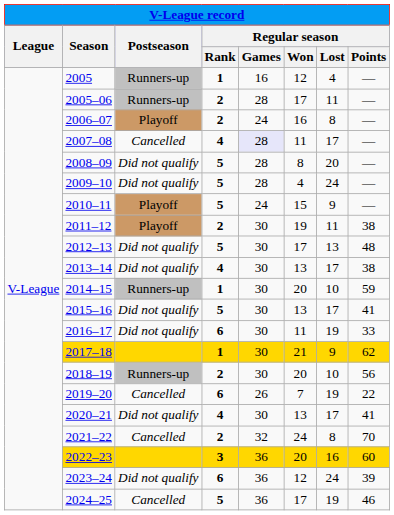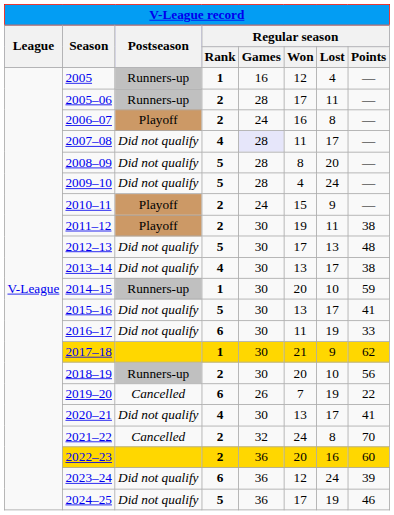 <table class="wikitable">
 <tr>
 <th colspan="8" style="background:#039DF3; border:1px solid #ED150D"><a href='#'><span>V-League record</span></a></th>
 </tr>
 <tr>
 </tr>
 <tr bgcolor=#7070ff>
 <th rowspan="2">League</th>
 <th rowspan="2">Season</th>
 <th rowspan="2">Postseason</th>
 <th colspan="5">Regular season</th>
 </tr>
 <tr>
 <th>Rank</th>
 <th>Games</th>
 <th>Won</th>
 <th>Lost</th>
 <th>Points</th>
 </tr>
 <tr>
 <td rowspan=21><a href='#'>V-League</a></td>
 <td><a href='#'>2005</a></td>
 <td align=center  bgcolor="silver">Runners-up</td>
 <td align=center><strong>1</strong></td>
 <td align=center>16</td>
 <td align=center>12</td>
 <td align=center>4</td>
 <td align=center>—</td>
 </tr>
 <tr>
 <td><a href='#'>2005–06</a></td>
 <td align=center  bgcolor="silver">Runners-up</td>
 <td align=center><strong>2</strong></td>
 <td align=center>28</td>
 <td align=center>17</td>
 <td align=center>11</td>
 <td align=center>—</td>
 </tr>
 <tr>
 <td><a href='#'>2006–07</a></td>
 <td align=center bgcolor="#cc9966">Playoff</td>
 <td align=center><strong>2</strong></td>
 <td align=center>24</td>
 <td align=center>16</td>
 <td align=center>8</td>
 <td align=center>—</td>
 </tr>
 <tr>
 <td><a href='#'>2007–08</a></td>
-<td align=center><em>Cancelled</em></td>
+<td align=center><em>Did not qualify</em></td>
 <td align=center><strong>4</strong></td>
 <td align=center style="background: lavender;">28</td>
 <td align=center>11</td>
 <td align=center>17</td>
 <td align=center>—</td>
 </tr>
 <tr>
 <td><a href='#'>2008–09</a></td>
 <td align=center><em>Did not qualify</em></td>
 <td align=center><strong>5</strong></td>
 <td align=center>28</td>
 <td align=center>8</td>
 <td align=center>20</td>
 <td align=center>—</td>
 </tr>
 <tr>
 <td><a href='#'>2009–10</a></td>
 <td align=center><em>Did not qualify</em></td>
 <td align=center><strong>5</strong></td>
 <td align=center>28</td>
 <td align=center>4</td>
 <td align=center>24</td>
 <td align=center>—</td>
 </tr>
 <tr>
 <td><a href='#'>2010–11</a></td>
 <td align=center bgcolor="#cc9966">Playoff</td>
-<td align=center><strong>5</strong></td>
+<td align=center><strong>2</strong></td>
 <td align=center>24</td>
 <td align=center>15</td>
 <td align=center>9</td>
 <td align=center>—</td>
 </tr>
 <tr>
 <td><a href='#'>2011–12</a></td>
 <td align=center bgcolor="#cc9966">Playoff</td>
 <td align=center><strong>2</strong></td>
 <td align=center>30</td>
 <td align=center>19</td>
 <td align=center>11</td>
 <td align=center>38</td>
 </tr>
 <tr>
 <td><a href='#'>2012–13</a></td>
 <td align=center><em>Did not qualify</em></td>
 <td align=center><strong>5</strong></td>
 <td align=center>30</td>
 <td align=center>17</td>
 <td align=center>13</td>
 <td align=center>48</td>
 </tr>
 <tr>
 <td><a href='#'>2013–14</a></td>
 <td align=center><em>Did not qualify</em></td>
 <td align=center><strong>4</strong></td>
 <td align=center>30</td>
 <td align=center>13</td>
 <td align=center>17</td>
 <td align=center>38</td>
 </tr>
 <tr>
 <td><a href='#'>2014–15</a></td>
 <td align=center  bgcolor="silver">Runners-up</td>
 <td align=center><strong>1</strong></td>
 <td align=center>30</td>
 <td align=center>20</td>
 <td align=center>10</td>
 <td align=center>59</td>
 </tr>
 <tr>
 <td><a href='#'>2015–16</a></td>
 <td align=center><em>Did not qualify</em></td>
 <td align=center><strong>5</strong></td>
 <td align=center>30</td>
 <td align=center>13</td>
 <td align=center>17</td>
 <td align=center>41</td>
 </tr>
 <tr>
 <td><a href='#'>2016–17</a></td>
 <td align=center><em>Did not qualify</em></td>
 <td align=center><strong>6</strong></td>
 <td align=center>30</td>
 <td align=center>11</td>
 <td align=center>19</td>
 <td align=center>33</td>
 </tr>
 <tr style="background:gold;">
 <td><a href='#'>2017–18</a></td>
 <td align=center></td>
 <td align=center><strong>1</strong></td>
 <td align=center>30</td>
 <td align=center>21</td>
 <td align=center>9</td>
 <td align=center>62</td>
 </tr>
 <tr>
 <td><a href='#'>2018–19</a></td>
 <td align=center  bgcolor="silver">Runners-up</td>
 <td align=center><strong>2</strong></td>
 <td align=center>30</td>
 <td align=center>20</td>
 <td align=center>10</td>
 <td align=center>56</td>
 </tr>
 <tr>
 <td><a href='#'>2019–20</a></td>
 <td align=center><em>Cancelled</em></td>
 <td align=center><strong>6</strong></td>
 <td align=center>26</td>
 <td align=center>7</td>
 <td align=center>19</td>
 <td align=center>22</td>
 </tr>
 <tr>
 <td><a href='#'>2020–21</a></td>
 <td align=center><em>Did not qualify</em></td>
 <td align=center><strong>4</strong></td>
 <td align=center>30</td>
 <td align=center>13</td>
 <td align=center>17</td>
 <td align=center>41</td>
 </tr>
 <tr>
 <td><a href='#'>2021–22</a></td>
 <td align=center><em>Cancelled</em></td>
 <td align=center><strong>2</strong></td>
 <td align=center>32</td>
 <td align=center>24</td>
 <td align=center>8</td>
 <td align=center>70</td>
 </tr>
 <tr style="background:gold;">
 <td><a href='#'>2022–23</a></td>
 <td align=center></td>
-<td align=center><strong>3</strong></td>
+<td align=center><strong>2</strong></td>
 <td align=center>36</td>
 <td align=center>20</td>
 <td align=center>16</td>
 <td align=center>60</td>
 </tr>
 <tr>
 <td><a href='#'>2023–24</a></td>
 <td align=center><em>Did not qualify</em></td>
 <td align=center><strong>6</strong></td>
 <td align=center>36</td>
 <td align=center>12</td>
 <td align=center>24</td>
 <td align=center>39</td>
 </tr>
 <tr>
 <td><a href='#'>2024–25</a></td>
-<td align=center><em>Cancelled</em></td>
+<td align=center><em>Did not qualify</em></td>
 <td align=center><strong>5</strong></td>
 <td align=center>36</td>
 <td align=center>17</td>
 <td align=center>19</td>
 <td align=center>46</td>
 </tr>
 </table>
